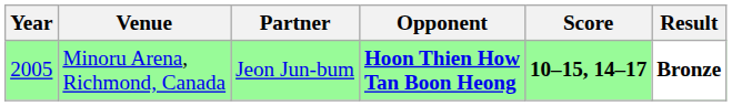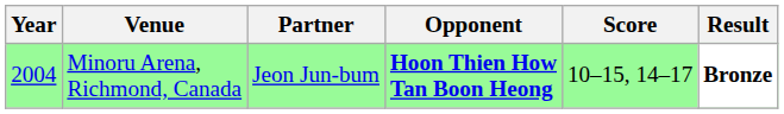 <table class="sortable wikitable" style="font-size: 90%;">
 <tr>
 <th>Year</th>
 <th>Venue</th>
 <th>Partner</th>
 <th>Opponent</th>
 <th>Score</th>
 <th>Result</th>
 </tr>
 <tr style="background:#98FB98">
-<td align="center"><a href='#'>2005</a></td>
+<td align="center"><a href='#'>2004</a></td>
 <td align="left"><a href='#'>Minoru Arena</a>,<br><a href='#'>Richmond, Canada</a></td>
 <td align="left"> <a href='#'>Jeon Jun-bum</a></td>
 <td align="left"><strong> <a href='#'>Hoon Thien How</a> <br>  <a href='#'>Tan Boon Heong</a></strong></td>
-<td align="left"><strong>10–15, 14–17</strong></td>
+<td align="left">10–15, 14–17</td>
 <td style="text-align:left; background:white"> <strong>Bronze</strong></td>
 </tr>
 </table>
